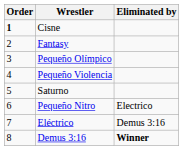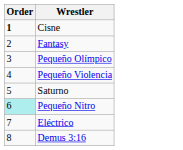 <table class="wikitable sortable">
 <tr>
 <th>Order</th>
 <th>Wrestler</th>
-<th>Eliminated by</th>
 </tr>
 <tr>
 <td><strong>1</strong></td>
 <td>Cisne</td>
-<td> </td>
 </tr>
 <tr>
 <td>2</td>
 <td><a href='#'>Fantasy</a></td>
-<td> </td>
 </tr>
 <tr>
 <td>3</td>
 <td><a href='#'>Pequeño Olímpico</a></td>
-<td> </td>
 </tr>
 <tr>
 <td>4</td>
 <td><a href='#'>Pequeño Violencia</a></td>
-<td> </td>
 </tr>
 <tr>
 <td>5</td>
 <td>Saturno</td>
-<td> </td>
 </tr>
 <tr>
-<td>6</td>
+<td style="background: paleturquoise;">6</td>
 <td><a href='#'>Pequeño Nitro</a></td>
-<td>Electrico</td>
 </tr>
 <tr>
 <td>7</td>
 <td><a href='#'>Eléctrico</a></td>
-<td>Demus 3:16</td>
 </tr>
 <tr>
 <td>8</td>
 <td><a href='#'>Demus 3:16</a></td>
-<td><strong>Winner</strong></td>
 </tr>
 </table>
